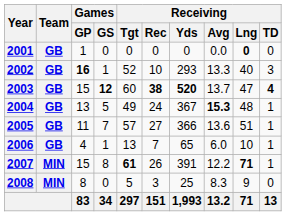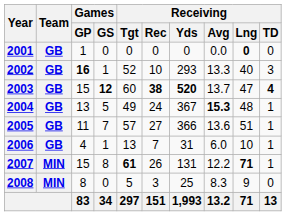 <table class="wikitable" style="text-align:center">
 <tr>
 <th rowspan="2">Year</th>
 <th rowspan="2">Team</th>
 <th colspan="2">Games</th>
 <th colspan="6">Receiving</th>
 </tr>
 <tr>
 <th>GP</th>
 <th>GS</th>
 <th>Tgt</th>
 <th>Rec</th>
 <th>Yds</th>
 <th>Avg</th>
 <th>Lng</th>
 <th>TD</th>
 </tr>
 <tr>
 <th><a href='#'>2001</a></th>
 <th><a href='#'>GB</a></th>
 <td>1</td>
 <td>0</td>
 <td>0</td>
 <td>0</td>
 <td>0</td>
 <td>0.0</td>
 <td><strong>0</strong></td>
 <td>0</td>
 </tr>
 <tr>
 <th><a href='#'>2002</a></th>
 <th><a href='#'>GB</a></th>
 <td><strong>16</strong></td>
 <td>1</td>
 <td>52</td>
 <td>10</td>
 <td>293</td>
 <td>13.3</td>
 <td>40</td>
 <td>3</td>
 </tr>
 <tr>
 <th><a href='#'>2003</a></th>
 <th><a href='#'>GB</a></th>
 <td>15</td>
 <td><strong>12</strong></td>
 <td>60</td>
 <td><strong>38</strong></td>
 <td><strong>520</strong></td>
 <td>13.7</td>
 <td>47</td>
 <td><strong>4</strong></td>
 </tr>
 <tr>
 <th><a href='#'>2004</a></th>
 <th><a href='#'>GB</a></th>
 <td>13</td>
 <td>5</td>
 <td>49</td>
 <td>24</td>
 <td>367</td>
 <td><strong>15.3</strong></td>
 <td>48</td>
 <td>1</td>
 </tr>
 <tr>
 <th><a href='#'>2005</a></th>
 <th><a href='#'>GB</a></th>
 <td>11</td>
 <td>7</td>
 <td>57</td>
 <td>27</td>
 <td>366</td>
 <td>13.6</td>
 <td>51</td>
 <td>1</td>
 </tr>
 <tr>
 <th><a href='#'>2006</a></th>
 <th><a href='#'>GB</a></th>
 <td>4</td>
 <td>1</td>
 <td>13</td>
 <td>7</td>
-<td>65</td>
+<td>31</td>
 <td>6.0</td>
 <td>10</td>
 <td>1</td>
 </tr>
 <tr>
 <th><a href='#'>2007</a></th>
 <th><a href='#'>MIN</a></th>
 <td>15</td>
 <td>8</td>
 <td><strong>61</strong></td>
 <td>26</td>
-<td>391</td>
+<td>131</td>
 <td>12.2</td>
 <td><strong>71</strong></td>
 <td>1</td>
 </tr>
 <tr>
 <th><a href='#'>2008</a></th>
 <th><a href='#'>MIN</a></th>
 <td>8</td>
 <td>0</td>
 <td>5</td>
 <td>3</td>
 <td>25</td>
 <td>8.3</td>
 <td>9</td>
 <td>0</td>
 </tr>
 <tr>
 <th colspan="2"></th>
 <th>83</th>
 <th>34</th>
 <th>297</th>
 <th>151</th>
 <th>1,993</th>
 <th>13.2</th>
 <th>71</th>
 <th>13</th>
 </tr>
 </table>
